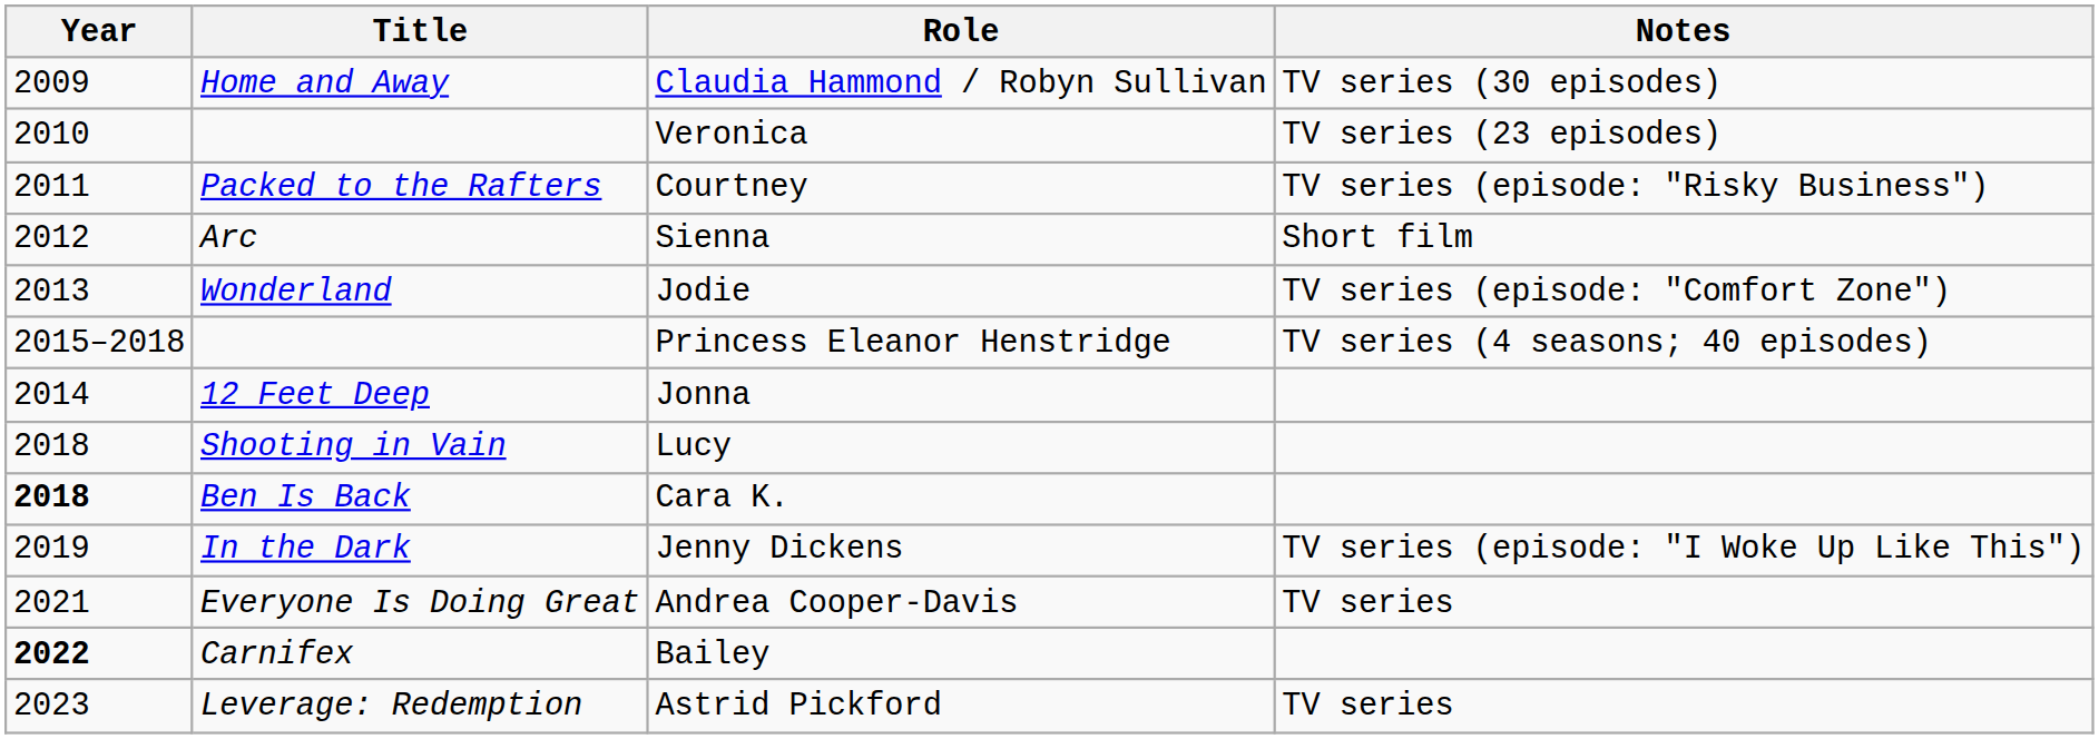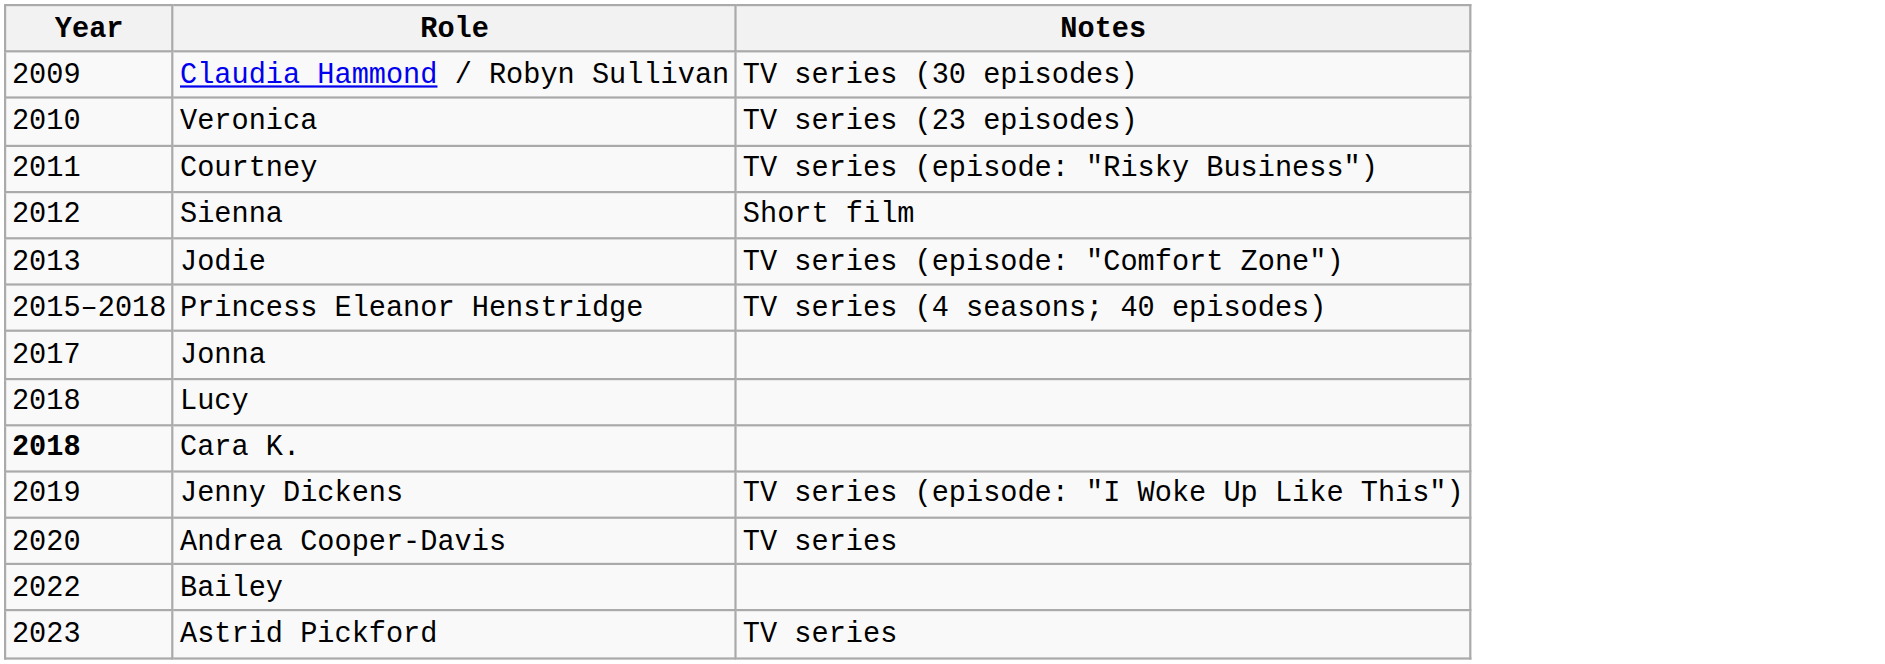 <table class="wikitable sortable">
 <tr>
 <th>Year</th>
-<th>Title</th>
 <th>Role</th>
 <th class="unsortable">Notes</th>
 </tr>
 <tr>
 <td>2009</td>
-<td><em><a href='#'>Home and Away</a></em></td>
 <td><a href='#'>Claudia Hammond</a> / Robyn Sullivan</td>
 <td>TV series (30 episodes)</td>
 </tr>
 <tr>
 <td>2010</td>
-<td><em></em></td>
 <td>Veronica</td>
 <td>TV series (23 episodes)</td>
 </tr>
 <tr>
 <td>2011</td>
-<td><em><a href='#'>Packed to the Rafters</a></em></td>
 <td>Courtney</td>
 <td>TV series (episode: "Risky Business")</td>
 </tr>
 <tr>
 <td>2012</td>
-<td><em>Arc</em></td>
 <td>Sienna</td>
 <td>Short film</td>
 </tr>
 <tr>
 <td>2013</td>
-<td><em><a href='#'>Wonderland</a></em></td>
 <td>Jodie</td>
 <td>TV series (episode: "Comfort Zone")</td>
 </tr>
 <tr>
 <td>2015–2018</td>
-<td><em></em></td>
 <td>Princess Eleanor Henstridge</td>
 <td>TV series (4 seasons; 40 episodes)</td>
 </tr>
 <tr>
-<td>2014</td>
-<td><em><a href='#'>12 Feet Deep</a></em></td>
+<td>2017</td>
 <td>Jonna</td>
 <td></td>
 </tr>
 <tr>
 <td>2018</td>
-<td><em><a href='#'>Shooting in Vain</a></em></td>
 <td>Lucy</td>
 <td></td>
 </tr>
 <tr>
 <td><strong>2018</strong></td>
-<td><em><a href='#'>Ben Is Back</a></em></td>
 <td>Cara K.</td>
 <td></td>
 </tr>
 <tr>
 <td>2019</td>
-<td><em><a href='#'>In the Dark</a></em></td>
 <td>Jenny Dickens</td>
 <td>TV series (episode: "I Woke Up Like This")</td>
 </tr>
 <tr>
-<td>2021</td>
-<td><em>Everyone Is Doing Great</em></td>
+<td>2020</td>
 <td>Andrea Cooper-Davis</td>
 <td>TV series</td>
 </tr>
 <tr>
-<td><strong>2022</strong></td>
-<td><em>Carnifex</em></td>
+<td>2022</td>
 <td>Bailey</td>
 <td></td>
 </tr>
 <tr>
 <td>2023</td>
-<td><em>Leverage: Redemption</em></td>
 <td>Astrid Pickford</td>
 <td>TV series</td>
 </tr>
 </table>
